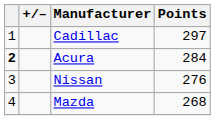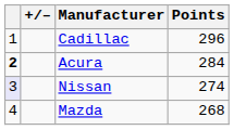 <table class="wikitable" style="font-size: 95%;">
 <tr>
 <th scope="col"></th>
 <th scope="col">+/–</th>
 <th scope="col">Manufacturer</th>
 <th scope="col">Points</th>
 </tr>
 <tr>
 <td align=center>1</td>
 <td align="left"></td>
 <td> <a href='#'>Cadillac</a></td>
-<td align=right>297</td>
+<td align=right>296</td>
 </tr>
 <tr>
 <td align=center><strong>2</strong></td>
 <td align="left"></td>
 <td> <a href='#'>Acura</a></td>
 <td align=right>284</td>
 </tr>
 <tr>
-<td align=center>3</td>
+<td align=center style="background: lavender;">3</td>
 <td align="left"></td>
 <td> <a href='#'>Nissan</a></td>
-<td align=right>276</td>
+<td align=right>274</td>
 </tr>
 <tr>
 <td align=center>4</td>
 <td align="left"></td>
 <td> <a href='#'>Mazda</a></td>
 <td align=right>268</td>
 </tr>
 <tr>
 </tr>
 </table>
